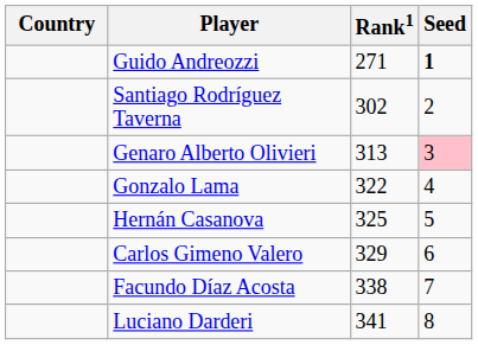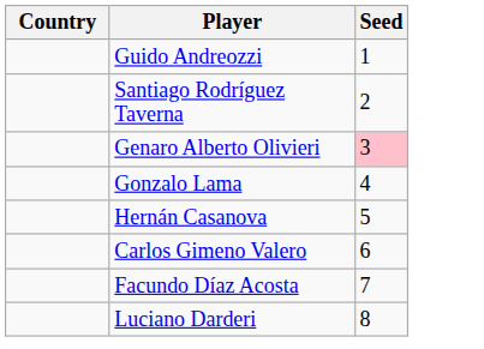 <table class="sortable wikitable">
 <tr>
 <th width="70">Country</th>
 <th width="175">Player</th>
-<th>Rank<sup>1</sup></th>
 <th>Seed</th>
 </tr>
 <tr>
 <td></td>
 <td><a href='#'>Guido Andreozzi</a></td>
-<td>271</td>
-<td><strong>1</strong></td>
+<td>1</td>
 </tr>
 <tr>
 <td></td>
 <td><a href='#'>Santiago Rodríguez Taverna</a></td>
-<td>302</td>
 <td>2</td>
 </tr>
 <tr>
 <td></td>
 <td><a href='#'>Genaro Alberto Olivieri</a></td>
-<td>313</td>
 <td style="background: pink;">3</td>
 </tr>
 <tr>
 <td></td>
 <td><a href='#'>Gonzalo Lama</a></td>
-<td>322</td>
 <td>4</td>
 </tr>
 <tr>
 <td></td>
 <td><a href='#'>Hernán Casanova</a></td>
-<td>325</td>
 <td>5</td>
 </tr>
 <tr>
 <td></td>
 <td><a href='#'>Carlos Gimeno Valero</a></td>
-<td>329</td>
 <td>6</td>
 </tr>
 <tr>
 <td></td>
 <td><a href='#'>Facundo Díaz Acosta</a></td>
-<td>338</td>
 <td>7</td>
 </tr>
 <tr>
 <td></td>
 <td><a href='#'>Luciano Darderi</a></td>
-<td>341</td>
 <td>8</td>
 </tr>
 </table>
